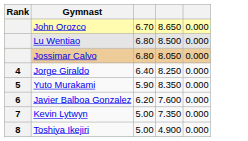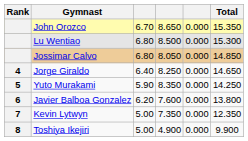 <table class="wikitable sortable" style="text-align:center; font-size:95%">
 <tr>
 <th scope=col>Rank</th>
 <th scope=col>Gymnast</th>
 <th scope=col></th>
 <th scope=col></th>
 <th scope=col></th>
+<th scope=col>Total</th>
 </tr>
 <tr bgcolor=fffcaf>
 <th scope=row style="text-align:center"></th>
 <td align=left><a href='#'>John Orozco</a><br></td>
 <td>6.70</td>
 <td>8.650</td>
 <td>0.000</td>
+<td>15.350</td>
 </tr>
 <tr bgcolor=e5e5e5>
 <th scope=row style="text-align:center"></th>
 <td align=left><a href='#'>Lu Wentiao</a><br></td>
 <td>6.80</td>
 <td>8.500</td>
 <td>0.000</td>
+<td>15.300</td>
 </tr>
 <tr bgcolor=eecc99>
 <th scope=row style="text-align:center"></th>
 <td align=left><a href='#'>Jossimar Calvo</a><br></td>
 <td>6.80</td>
 <td>8.050</td>
 <td>0.000</td>
+<td>14.850</td>
 </tr>
 <tr>
 <th scope=row style="text-align:center">4</th>
 <td align=left><a href='#'>Jorge Giraldo</a><br></td>
 <td>6.40</td>
 <td>8.250</td>
 <td>0.000</td>
+<td>14.650</td>
 </tr>
 <tr>
 <th scope=row style="text-align:center">5</th>
 <td align=left><a href='#'>Yuto Murakami</a><br></td>
 <td>5.90</td>
 <td>8.350</td>
 <td>0.000</td>
+<td>14.250</td>
 </tr>
 <tr>
 <th scope=row style="text-align:center">6</th>
 <td align=left><a href='#'>Javier Balboa Gonzalez</a><br></td>
 <td>6.20</td>
 <td>7.600</td>
 <td>0.000</td>
+<td>13.800</td>
 </tr>
 <tr>
 <th scope=row style="text-align:center">7</th>
 <td align=left><a href='#'>Kevin Lytwyn</a><br></td>
 <td>5.00</td>
 <td>7.350</td>
 <td>0.000</td>
+<td>12.350</td>
 </tr>
 <tr>
 <th scope=row style="text-align:center">8</th>
 <td align=left><a href='#'>Toshiya Ikejiri</a><br></td>
 <td>5.00</td>
 <td>4.900</td>
 <td>0.000</td>
+<td>9.900</td>
 </tr>
 </table>
